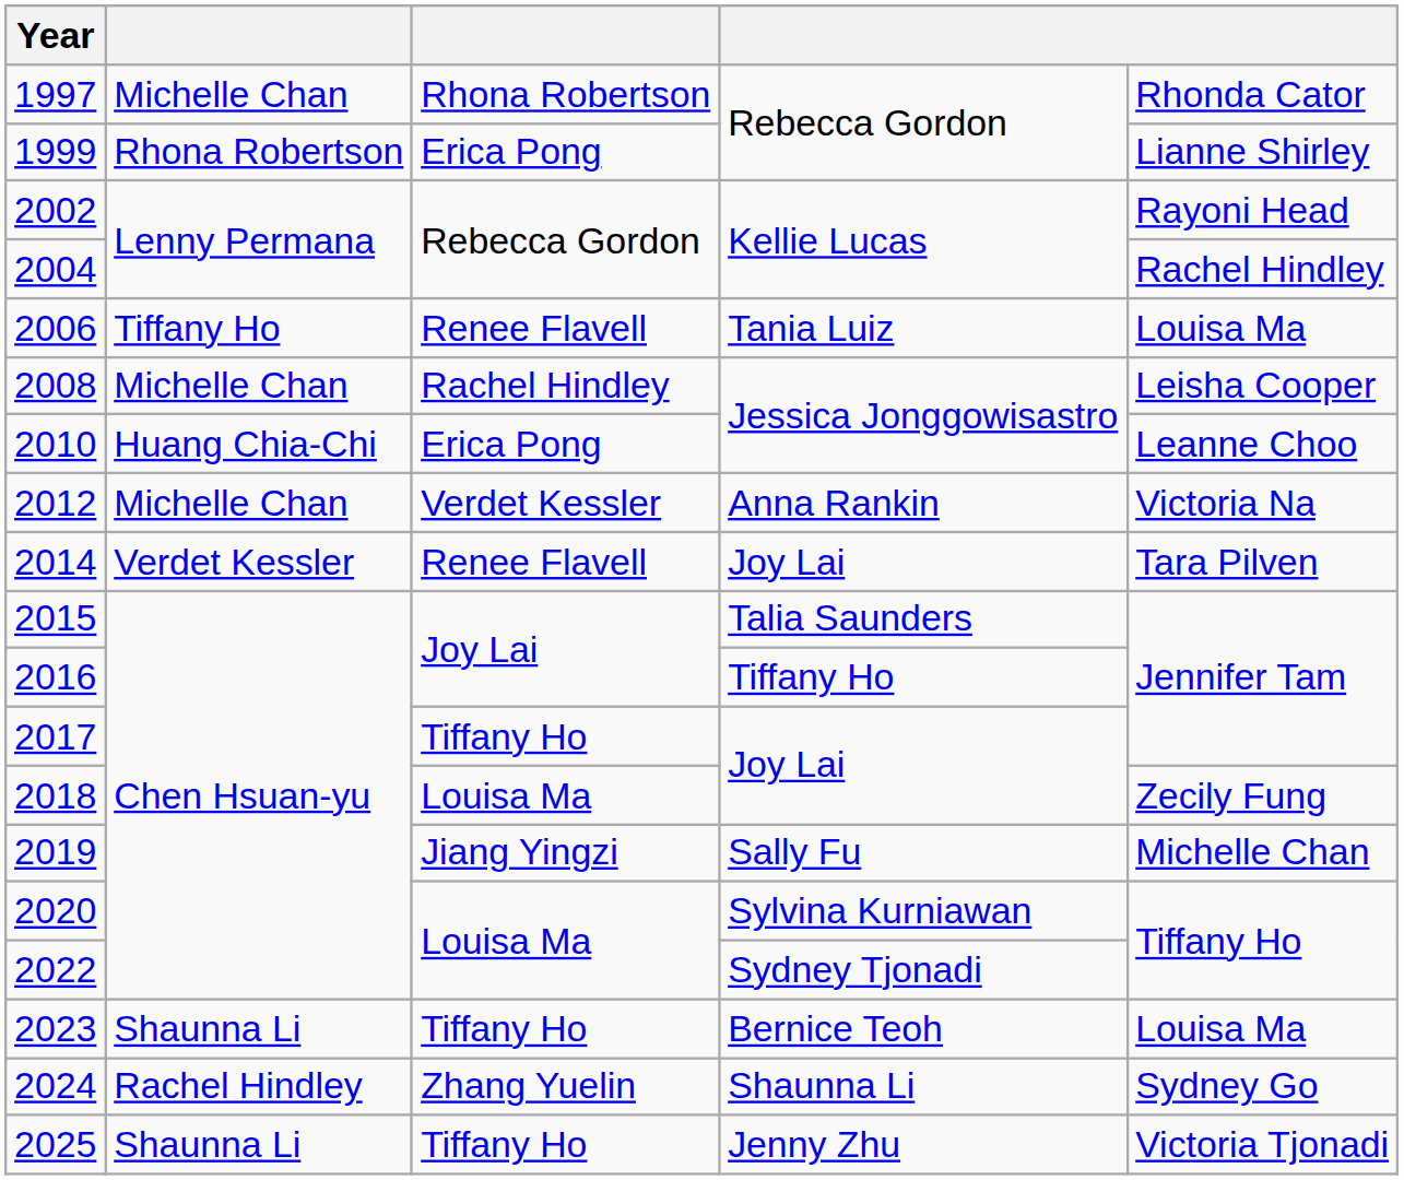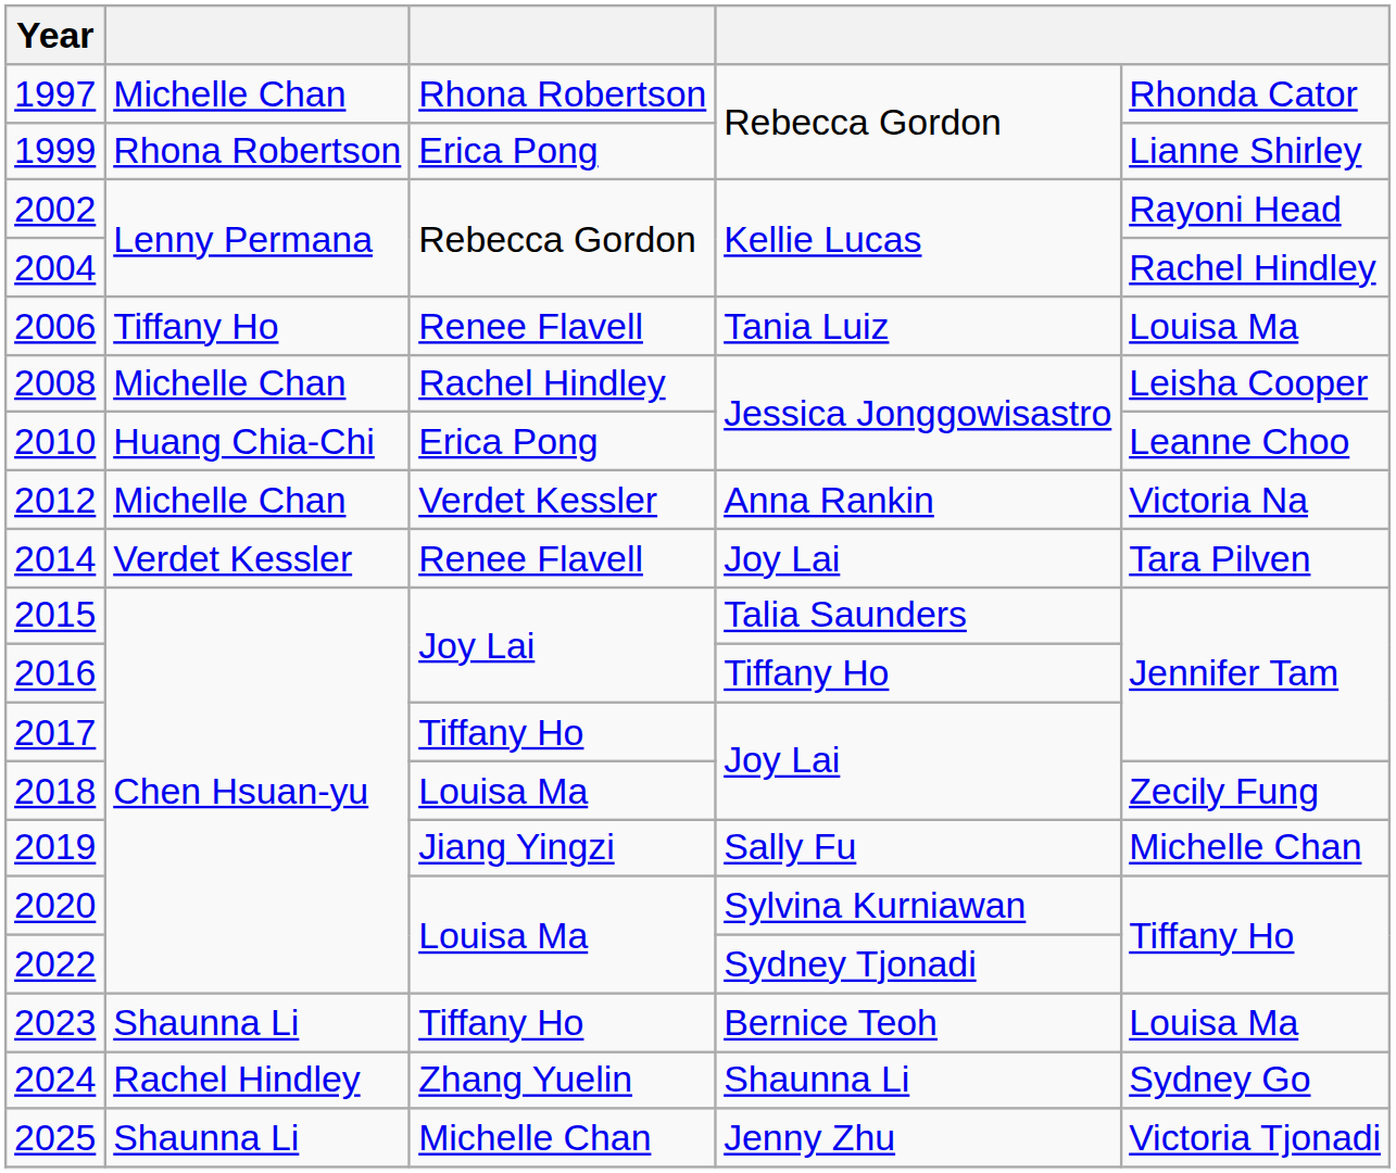 <table class=wikitable style="font-size:90%;">
 <tr>
 <th>Year</th>
 <th></th>
 <th></th>
 <th colspan=2></th>
 </tr>
 <tr>
 <td><a href='#'>1997</a></td>
 <td> <a href='#'>Michelle Chan</a></td>
 <td> <a href='#'>Rhona Robertson</a></td>
 <td rowspan="2"> Rebecca Gordon</td>
 <td> <a href='#'>Rhonda Cator</a></td>
 </tr>
 <tr>
 <td><a href='#'>1999</a></td>
 <td> <a href='#'>Rhona Robertson</a></td>
 <td> <a href='#'>Erica Pong</a></td>
 <td> <a href='#'>Lianne Shirley</a></td>
 </tr>
 <tr>
 <td><a href='#'>2002</a></td>
 <td rowspan="2"> <a href='#'>Lenny Permana</a></td>
 <td rowspan="2"> Rebecca Gordon</td>
 <td rowspan="2"> <a href='#'>Kellie Lucas</a></td>
 <td> <a href='#'>Rayoni Head</a></td>
 </tr>
 <tr>
 <td><a href='#'>2004</a></td>
 <td> <a href='#'>Rachel Hindley</a></td>
 </tr>
 <tr>
 <td><a href='#'>2006</a></td>
 <td> <a href='#'>Tiffany Ho</a></td>
 <td> <a href='#'>Renee Flavell</a></td>
 <td> <a href='#'>Tania Luiz</a></td>
 <td> <a href='#'>Louisa Ma</a></td>
 </tr>
 <tr>
 <td><a href='#'>2008</a></td>
 <td> <a href='#'>Michelle Chan</a></td>
 <td> <a href='#'>Rachel Hindley</a></td>
 <td rowspan="2"> <a href='#'>Jessica Jonggowisastro</a></td>
 <td> <a href='#'>Leisha Cooper</a></td>
 </tr>
 <tr>
 <td><a href='#'>2010</a></td>
 <td> <a href='#'>Huang Chia-Chi</a></td>
 <td> <a href='#'>Erica Pong</a></td>
 <td> <a href='#'>Leanne Choo</a></td>
 </tr>
 <tr>
 <td><a href='#'>2012</a></td>
 <td> <a href='#'>Michelle Chan</a></td>
 <td> <a href='#'>Verdet Kessler</a></td>
 <td> <a href='#'>Anna Rankin</a></td>
 <td> <a href='#'>Victoria Na</a></td>
 </tr>
 <tr>
 <td><a href='#'>2014</a></td>
 <td> <a href='#'>Verdet Kessler</a></td>
 <td> <a href='#'>Renee Flavell</a></td>
 <td> <a href='#'>Joy Lai</a></td>
 <td> <a href='#'>Tara Pilven</a></td>
 </tr>
 <tr>
 <td><a href='#'>2015</a></td>
 <td rowspan="7"> <a href='#'>Chen Hsuan-yu</a></td>
 <td rowspan="2"> <a href='#'>Joy Lai</a></td>
 <td> <a href='#'>Talia Saunders</a></td>
 <td rowspan="3"> <a href='#'>Jennifer Tam</a></td>
 </tr>
 <tr>
 <td><a href='#'>2016</a></td>
 <td> <a href='#'>Tiffany Ho</a></td>
 </tr>
 <tr>
 <td><a href='#'>2017</a></td>
 <td> <a href='#'>Tiffany Ho</a></td>
 <td rowspan="2"> <a href='#'>Joy Lai</a></td>
 </tr>
 <tr>
 <td><a href='#'>2018</a></td>
 <td> <a href='#'>Louisa Ma</a></td>
 <td> <a href='#'>Zecily Fung</a></td>
 </tr>
 <tr>
 <td><a href='#'>2019</a></td>
 <td> <a href='#'>Jiang Yingzi</a></td>
 <td> <a href='#'>Sally Fu</a></td>
 <td> <a href='#'>Michelle Chan</a></td>
 </tr>
 <tr>
 <td><a href='#'>2020</a></td>
 <td rowspan="2"> <a href='#'>Louisa Ma</a></td>
 <td> <a href='#'>Sylvina Kurniawan</a></td>
 <td rowspan="2"> <a href='#'>Tiffany Ho</a></td>
 </tr>
 <tr>
 <td><a href='#'>2022</a></td>
 <td> <a href='#'>Sydney Tjonadi</a></td>
 </tr>
 <tr>
 <td><a href='#'>2023</a></td>
 <td> <a href='#'>Shaunna Li</a></td>
 <td> <a href='#'>Tiffany Ho</a></td>
 <td> <a href='#'>Bernice Teoh</a></td>
 <td> <a href='#'>Louisa Ma</a></td>
 </tr>
 <tr>
 <td><a href='#'>2024</a></td>
 <td> <a href='#'>Rachel Hindley</a></td>
 <td> <a href='#'>Zhang Yuelin</a></td>
 <td> <a href='#'>Shaunna Li</a></td>
 <td> <a href='#'>Sydney Go</a></td>
 </tr>
 <tr>
 <td><a href='#'>2025</a></td>
 <td> <a href='#'>Shaunna Li</a></td>
-<td> <a href='#'>Tiffany Ho</a></td>
+<td> <a href='#'>Michelle Chan</a></td>
 <td> <a href='#'>Jenny Zhu</a></td>
 <td> <a href='#'>Victoria Tjonadi</a></td>
 </tr>
 </table>
